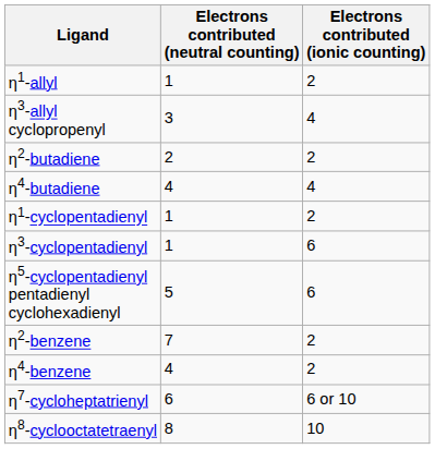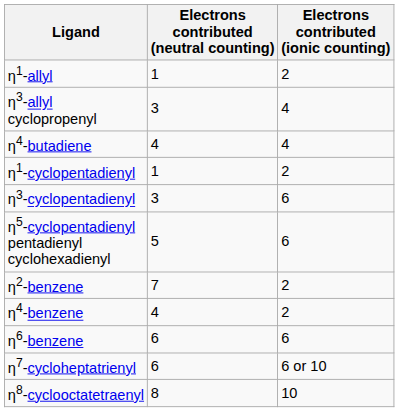 <table class="sortable wikitable">
 <tr>
 <th>Ligand</th>
 <th>Electrons<br>contributed<br>(neutral counting)</th>
 <th>Electrons<br>contributed<br>(ionic counting)</th>
 </tr>
 <tr>
 <td>η<sup>1</sup>-<a href='#'>allyl</a></td>
 <td>1</td>
 <td>2</td>
 </tr>
 <tr>
 <td>η<sup>3</sup>-<a href='#'>allyl</a><br>cyclopropenyl</td>
 <td>3</td>
 <td>4</td>
 </tr>
 <tr>
-<td>η<sup>2</sup>-<a href='#'>butadiene</a></td>
-<td>2</td>
-<td>2</td>
-</tr>
-<tr>
 <td>η<sup>4</sup>-<a href='#'>butadiene</a></td>
 <td>4</td>
 <td>4</td>
 </tr>
 <tr>
 <td>η<sup>1</sup>-<a href='#'>cyclopentadienyl</a></td>
 <td>1</td>
 <td>2</td>
 </tr>
 <tr>
 <td>η<sup>3</sup>-<a href='#'>cyclopentadienyl</a></td>
-<td>1</td>
+<td>3</td>
 <td>6</td>
 </tr>
 <tr>
 <td>η<sup>5</sup>-<a href='#'>cyclopentadienyl</a><br>pentadienyl<br>cyclohexadienyl</td>
 <td>5</td>
 <td>6</td>
 </tr>
 <tr>
 <td>η<sup>2</sup>-<a href='#'>benzene</a></td>
 <td>7</td>
 <td>2</td>
 </tr>
 <tr>
 <td>η<sup>4</sup>-<a href='#'>benzene</a></td>
 <td>4</td>
 <td>2</td>
 </tr>
 <tr>
+<td>η<sup>6</sup>-<a href='#'>benzene</a></td>
+<td>6</td>
+<td>6</td>
+</tr>
+<tr>
 <td>η<sup>7</sup>-<a href='#'>cycloheptatrienyl</a></td>
 <td>6</td>
 <td>6 or 10</td>
 </tr>
 <tr>
 <td>η<sup>8</sup>-<a href='#'>cyclooctatetraenyl</a></td>
 <td>8</td>
 <td>10</td>
 </tr>
 </table>
